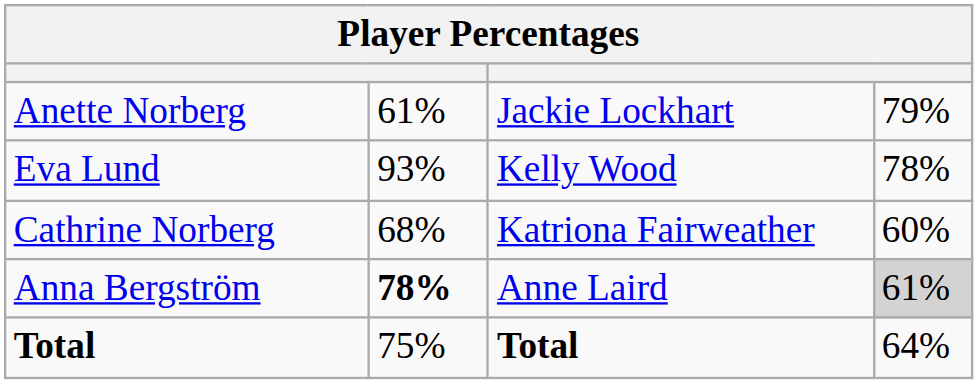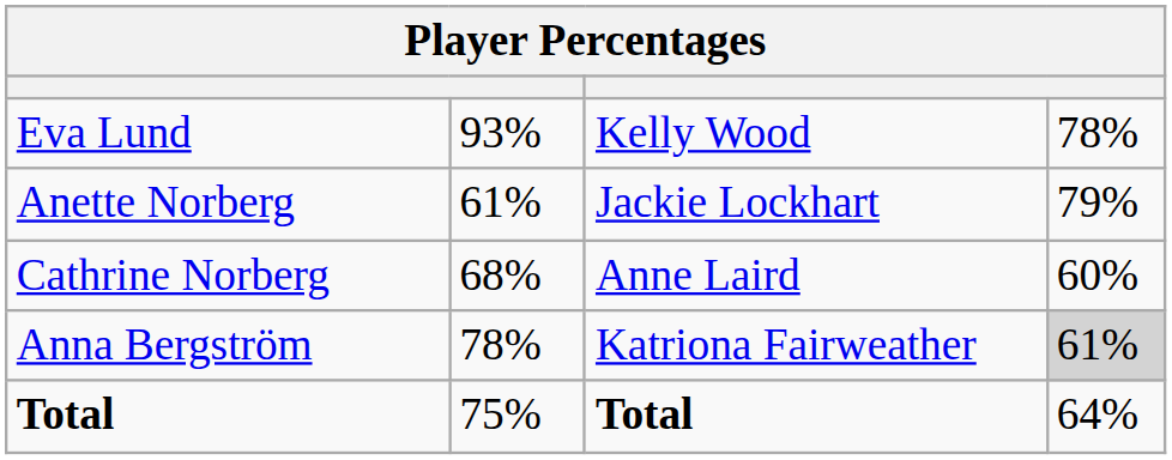 <table class="wikitable">
 <tr>
 <th colspan=4 width=400>Player Percentages</th>
 </tr>
 <tr>
 <th colspan=2 width=200></th>
 <th colspan=2 width=200></th>
 </tr>
 <tr>
+<td><a href='#'>Eva Lund</a></td>
+<td>93%</td>
+<td><a href='#'>Kelly Wood</a></td>
+<td>78%</td>
+</tr>
+<tr>
 <td><a href='#'>Anette Norberg</a></td>
 <td>61%</td>
 <td><a href='#'>Jackie Lockhart</a></td>
 <td>79%</td>
 </tr>
 <tr>
-<td><a href='#'>Eva Lund</a></td>
-<td>93%</td>
-<td><a href='#'>Kelly Wood</a></td>
-<td>78%</td>
-</tr>
-<tr>
 <td><a href='#'>Cathrine Norberg</a></td>
 <td>68%</td>
-<td><a href='#'>Katriona Fairweather</a></td>
+<td><a href='#'>Anne Laird</a></td>
 <td>60%</td>
 </tr>
 <tr>
 <td><a href='#'>Anna Bergström</a></td>
-<td><strong>78%</strong></td>
-<td><a href='#'>Anne Laird</a></td>
+<td>78%</td>
+<td><a href='#'>Katriona Fairweather</a></td>
 <td style="background: lightgrey;">61%</td>
 </tr>
 <tr>
 <td><strong>Total</strong></td>
 <td>75%</td>
 <td><strong>Total</strong></td>
 <td>64%</td>
 </tr>
 </table>
